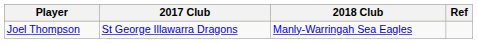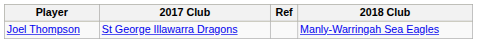 <table class="wikitable sortable" style="width:700px;">
 <tr bgcolor=#bdb76b>
 <th>Player</th>
 <th>2017 Club</th>
+<th>Ref</th>
 <th>2018 Club</th>
-<th>Ref</th>
 </tr>
 <tr>
 <td><a href='#'>Joel Thompson</a></td>
 <td><a href='#'>St George Illawarra Dragons</a></td>
+<td></td>
 <td> <a href='#'>Manly-Warringah Sea Eagles</a></td>
-<td></td>
 </tr>
 </table>
